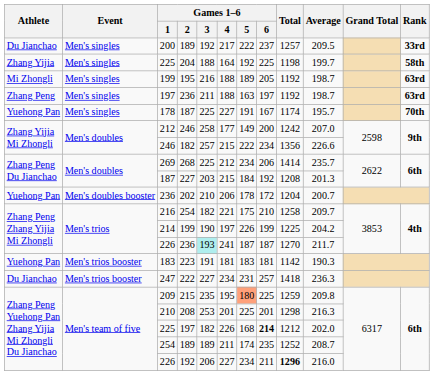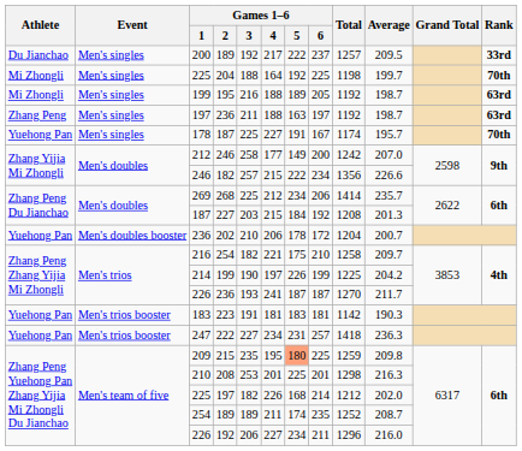 <table class="wikitable" style="font-size:90%;">
 <tr>
 <th rowspan=2>Athlete</th>
 <th rowspan=2>Event</th>
 <th colspan=6>Games 1–6</th>
 <th rowspan=2>Total</th>
 <th rowspan=2>Average</th>
 <th rowspan=2>Grand Total</th>
 <th rowspan=2>Rank</th>
 </tr>
 <tr>
 <th>1</th>
 <th>2</th>
 <th>3</th>
 <th>4</th>
 <th>5</th>
 <th>6</th>
 </tr>
 <tr>
 <td><a href='#'>Du Jianchao</a></td>
 <td><a href='#'>Men's singles</a></td>
 <td align=center>200</td>
 <td align=center>189</td>
 <td align=center>192</td>
 <td align=center>217</td>
 <td align=center>222</td>
 <td align=center>237</td>
 <td align=center>1257</td>
 <td align=center>209.5</td>
 <td style="text-align:center; background:wheat;"></td>
 <td align=center><strong>33rd</strong></td>
 </tr>
 <tr>
-<td><a href='#'>Zhang Yijia</a></td>
+<td><a href='#'>Mi Zhongli</a></td>
 <td><a href='#'>Men's singles</a></td>
 <td align=center>225</td>
 <td align=center>204</td>
 <td align=center>188</td>
 <td align=center>164</td>
 <td align=center>192</td>
 <td align=center>225</td>
 <td align=center>1198</td>
 <td align=center>199.7</td>
 <td style="text-align:center; background:wheat;"></td>
-<td align=center><strong>58th</strong></td>
+<td align=center><strong>70th</strong></td>
 </tr>
 <tr>
 <td><a href='#'>Mi Zhongli</a></td>
 <td><a href='#'>Men's singles</a></td>
 <td align=center>199</td>
 <td align=center>195</td>
 <td align=center>216</td>
 <td align=center>188</td>
 <td align=center>189</td>
 <td align=center>205</td>
 <td align=center>1192</td>
 <td align=center>198.7</td>
 <td style="text-align:center; background:wheat;"></td>
 <td align=center><strong>63rd</strong></td>
 </tr>
 <tr>
 <td><a href='#'>Zhang Peng</a></td>
 <td><a href='#'>Men's singles</a></td>
 <td align=center>197</td>
 <td align=center>236</td>
 <td align=center>211</td>
 <td align=center>188</td>
 <td align=center>163</td>
 <td align=center>197</td>
 <td align=center>1192</td>
 <td align=center>198.7</td>
 <td style="text-align:center; background:wheat;"></td>
 <td align=center><strong>63rd</strong></td>
 </tr>
 <tr>
 <td><a href='#'>Yuehong Pan</a></td>
 <td><a href='#'>Men's singles</a></td>
 <td align=center>178</td>
 <td align=center>187</td>
 <td align=center>225</td>
 <td align=center>227</td>
 <td align=center>191</td>
 <td align=center>167</td>
 <td align=center>1174</td>
 <td align=center>195.7</td>
 <td style="text-align:center; background:wheat;"></td>
 <td align=center><strong>70th</strong></td>
 </tr>
 <tr>
 <td rowspan=2><a href='#'>Zhang Yijia</a><br><a href='#'>Mi Zhongli</a></td>
 <td rowspan=2><a href='#'>Men's doubles</a></td>
 <td align=center>212</td>
 <td align=center>246</td>
 <td align=center>258</td>
 <td align=center>177</td>
 <td align=center>149</td>
 <td align=center>200</td>
 <td align=center>1242</td>
 <td align=center>207.0</td>
 <td style="text-align:center;" rowspan="2">2598</td>
 <td style="text-align:center;" rowspan="2"><strong>9th</strong></td>
 </tr>
 <tr>
 <td align=center>246</td>
 <td align=center>182</td>
 <td align=center>257</td>
 <td align=center>215</td>
 <td align=center>222</td>
 <td align=center>234</td>
 <td align=center>1356</td>
 <td align=center>226.6</td>
 </tr>
 <tr>
 <td rowspan=2><a href='#'>Zhang Peng</a><br><a href='#'>Du Jianchao</a></td>
 <td rowspan=2><a href='#'>Men's doubles</a></td>
 <td align=center>269</td>
 <td align=center>268</td>
 <td align=center>225</td>
 <td align=center>212</td>
 <td align=center>234</td>
 <td align=center>206</td>
 <td align=center>1414</td>
 <td align=center>235.7</td>
 <td style="text-align:center;" rowspan="2">2622</td>
 <td style="text-align:center;" rowspan="2"><strong>6th</strong></td>
 </tr>
 <tr>
 <td align=center>187</td>
 <td align=center>227</td>
 <td align=center>203</td>
 <td align=center>215</td>
 <td align=center>184</td>
 <td align=center>192</td>
 <td align=center>1208</td>
 <td align=center>201.3</td>
 </tr>
 <tr>
 <td><a href='#'>Yuehong Pan</a></td>
 <td><a href='#'>Men's doubles booster</a></td>
 <td align=center>236</td>
 <td align=center>202</td>
 <td align=center>210</td>
 <td align=center>206</td>
 <td align=center>178</td>
 <td align=center>172</td>
 <td align=center>1204</td>
 <td align=center>200.7</td>
 <td style="text-align:center; background:wheat;" colspan="2"></td>
 </tr>
 <tr>
 <td rowspan=3><a href='#'>Zhang Peng</a><br><a href='#'>Zhang Yijia</a><br><a href='#'>Mi Zhongli</a></td>
 <td rowspan=3><a href='#'>Men's trios</a></td>
 <td align=center>216</td>
 <td align=center>254</td>
 <td align=center>182</td>
 <td align=center>221</td>
 <td align=center>175</td>
 <td align=center>210</td>
 <td align=center>1258</td>
 <td align=center>209.7</td>
 <td style="text-align:center;" rowspan="3">3853</td>
 <td style="text-align:center;" rowspan="3"><strong>4th</strong></td>
 </tr>
 <tr>
 <td align=center>214</td>
 <td align=center>199</td>
 <td align=center>190</td>
 <td align=center>197</td>
 <td align=center>226</td>
 <td align=center>199</td>
 <td align=center>1225</td>
 <td align=center>204.2</td>
 </tr>
 <tr>
 <td align=center>226</td>
 <td align=center>236</td>
-<td align=center style="background: paleturquoise;">193</td>
+<td align=center>193</td>
 <td align=center>241</td>
 <td align=center>187</td>
 <td align=center>187</td>
 <td align=center>1270</td>
 <td align=center>211.7</td>
 </tr>
 <tr>
 <td><a href='#'>Yuehong Pan</a></td>
 <td><a href='#'>Men's trios booster</a></td>
 <td align=center>183</td>
 <td align=center>223</td>
 <td align=center>191</td>
 <td align=center>181</td>
 <td align=center>183</td>
 <td align=center>181</td>
 <td align=center>1142</td>
 <td align=center>190.3</td>
 <td style="text-align:center; background:wheat;" colspan="2"></td>
 </tr>
 <tr>
-<td><a href='#'>Du Jianchao</a></td>
+<td><a href='#'>Yuehong Pan</a></td>
 <td><a href='#'>Men's trios booster</a></td>
 <td align=center>247</td>
 <td align=center>222</td>
 <td align=center>227</td>
 <td align=center>234</td>
 <td align=center>231</td>
 <td align=center>257</td>
 <td align=center>1418</td>
 <td align=center>236.3</td>
 <td style="text-align:center; background:wheat;" colspan="2"></td>
 </tr>
 <tr>
 <td rowspan=5><a href='#'>Zhang Peng</a><br><a href='#'>Yuehong Pan</a><br><a href='#'>Zhang Yijia</a><br><a href='#'>Mi Zhongli</a><br><a href='#'>Du Jianchao</a></td>
 <td rowspan=5><a href='#'>Men's team of five</a></td>
 <td align=center>209</td>
 <td align=center>215</td>
 <td align=center>235</td>
 <td align=center>195</td>
 <td align=center style="background: lightsalmon;">180</td>
 <td align=center>225</td>
 <td align=center>1259</td>
 <td align=center>209.8</td>
 <td style="text-align:center;" rowspan="5">6317</td>
 <td style="text-align:center;" rowspan="5"><strong>6th</strong></td>
 </tr>
 <tr>
 <td align=center>210</td>
 <td align=center>208</td>
 <td align=center>253</td>
 <td align=center>201</td>
 <td align=center>225</td>
 <td align=center>201</td>
 <td align=center>1298</td>
 <td align=center>216.3</td>
 </tr>
 <tr>
 <td align=center>225</td>
 <td align=center>197</td>
 <td align=center>182</td>
 <td align=center>226</td>
 <td align=center>168</td>
-<td align=center><strong>214</strong></td>
+<td align=center>214</td>
 <td align=center>1212</td>
 <td align=center>202.0</td>
 </tr>
 <tr>
 <td align=center>254</td>
 <td align=center>189</td>
 <td align=center>189</td>
 <td align=center>211</td>
 <td align=center>174</td>
 <td align=center>235</td>
 <td align=center>1252</td>
 <td align=center>208.7</td>
 </tr>
 <tr>
 <td align=center>226</td>
 <td align=center>192</td>
 <td align=center>206</td>
 <td align=center>227</td>
 <td align=center>234</td>
 <td align=center>211</td>
-<td align=center><strong>1296</strong></td>
+<td align=center>1296</td>
 <td align=center>216.0</td>
 </tr>
 </table>
